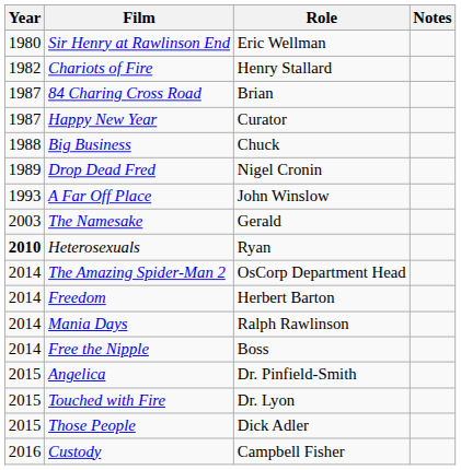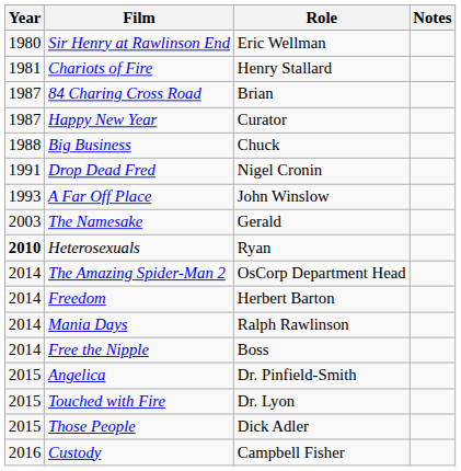 <table class="wikitable">
 <tr>
 <th>Year</th>
 <th>Film</th>
 <th>Role</th>
 <th>Notes</th>
 </tr>
 <tr>
 <td>1980</td>
 <td><em><a href='#'>Sir Henry at Rawlinson End</a></em></td>
 <td>Eric Wellman</td>
 <td></td>
 </tr>
 <tr>
-<td>1982</td>
+<td>1981</td>
 <td><em><a href='#'>Chariots of Fire</a></em></td>
 <td>Henry Stallard</td>
 <td></td>
 </tr>
 <tr>
 <td>1987</td>
 <td><em><a href='#'>84 Charing Cross Road</a></em></td>
 <td>Brian</td>
 <td></td>
 </tr>
 <tr>
 <td>1987</td>
 <td><em><a href='#'>Happy New Year</a></em></td>
 <td>Curator</td>
 <td></td>
 </tr>
 <tr>
 <td>1988</td>
 <td><em><a href='#'>Big Business</a></em></td>
 <td>Chuck</td>
 <td></td>
 </tr>
 <tr>
-<td>1989</td>
+<td>1991</td>
 <td><em><a href='#'>Drop Dead Fred</a></em></td>
 <td>Nigel Cronin</td>
 <td></td>
 </tr>
 <tr>
 <td>1993</td>
 <td><em><a href='#'>A Far Off Place</a></em></td>
 <td>John Winslow</td>
 <td></td>
 </tr>
 <tr>
 <td>2003</td>
 <td><em><a href='#'>The Namesake</a></em></td>
 <td>Gerald</td>
 <td></td>
 </tr>
 <tr>
 <td><strong>2010</strong></td>
 <td><em>Heterosexuals</em></td>
 <td>Ryan</td>
 <td></td>
 </tr>
 <tr>
 <td>2014</td>
 <td><em><a href='#'>The Amazing Spider-Man 2</a></em></td>
 <td>OsCorp Department Head</td>
 <td></td>
 </tr>
 <tr>
 <td>2014</td>
 <td><em><a href='#'>Freedom</a></em></td>
 <td>Herbert Barton</td>
 <td></td>
 </tr>
 <tr>
 <td>2014</td>
 <td><em><a href='#'>Mania Days</a></em></td>
 <td>Ralph Rawlinson</td>
 <td></td>
 </tr>
 <tr>
 <td>2014</td>
 <td><em><a href='#'>Free the Nipple</a></em></td>
 <td>Boss</td>
 <td></td>
 </tr>
 <tr>
 <td>2015</td>
 <td><em><a href='#'>Angelica</a></em></td>
 <td>Dr. Pinfield-Smith</td>
 <td></td>
 </tr>
 <tr>
 <td>2015</td>
 <td><em><a href='#'>Touched with Fire</a></em></td>
 <td>Dr. Lyon</td>
 <td></td>
 </tr>
 <tr>
 <td>2015</td>
 <td><em><a href='#'>Those People</a></em></td>
 <td>Dick Adler</td>
 <td></td>
 </tr>
 <tr>
 <td>2016</td>
 <td><em><a href='#'>Custody</a></em></td>
 <td>Campbell Fisher</td>
 <td></td>
 </tr>
 </table>
